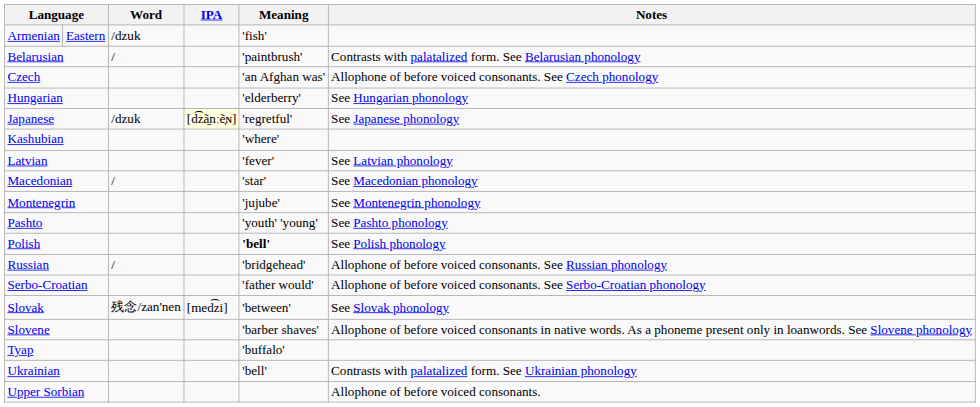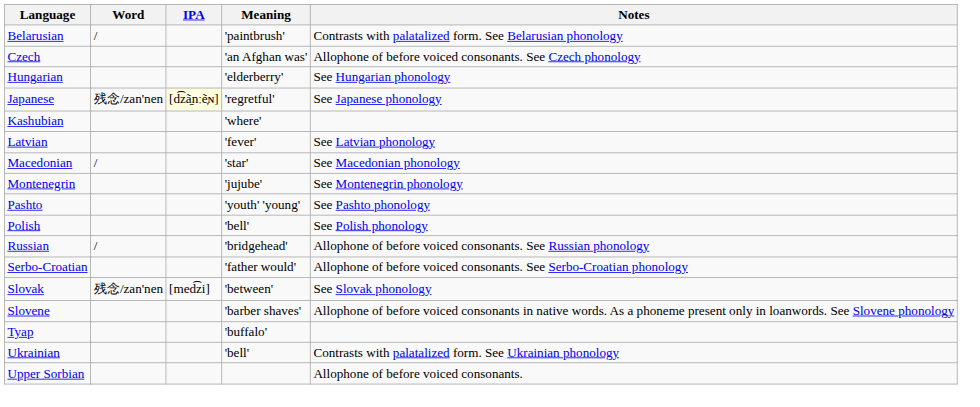 <table class="wikitable">
 <tr>
 <th colspan="2">Language</th>
 <th>Word</th>
 <th><a href='#'>IPA</a></th>
 <th>Meaning</th>
 <th>Notes</th>
-</tr>
-<tr>
-<td><a href='#'>Armenian</a></td>
-<td><a href='#'>Eastern</a></td>
-<td>/dzuk</td>
-<td></td>
-<td>'fish'</td>
-<td></td>
 </tr>
 <tr>
 <td colspan="2"><a href='#'>Belarusian</a></td>
 <td>/</td>
 <td></td>
 <td>'paintbrush'</td>
 <td>Contrasts with <a href='#'>palatalized</a> form. See <a href='#'>Belarusian phonology</a></td>
 </tr>
 <tr>
 <td colspan="2"><a href='#'>Czech</a></td>
 <td></td>
 <td></td>
 <td>'an Afghan was'</td>
 <td>Allophone of  before voiced consonants. See <a href='#'>Czech phonology</a></td>
 </tr>
 <tr>
 <td colspan="2"><a href='#'>Hungarian</a></td>
 <td></td>
 <td></td>
 <td>'elderberry'</td>
 <td>See <a href='#'>Hungarian phonology</a></td>
 </tr>
 <tr>
 <td colspan="2"><a href='#'>Japanese</a></td>
-<td>/dzuk</td>
+<td>残念/zan'nen</td>
 <td style="background: lightyellow;">[d͡zã̠nːẽ̞ɴ]</td>
 <td>'regretful'</td>
 <td>See <a href='#'>Japanese phonology</a></td>
 </tr>
 <tr>
 <td colspan="2"><a href='#'>Kashubian</a></td>
 <td></td>
 <td></td>
 <td>'where'</td>
 <td></td>
 </tr>
 <tr>
 <td colspan="2"><a href='#'>Latvian</a></td>
 <td></td>
 <td></td>
 <td>'fever'</td>
 <td>See <a href='#'>Latvian phonology</a></td>
 </tr>
 <tr>
 <td colspan="2"><a href='#'>Macedonian</a></td>
 <td>/</td>
 <td></td>
 <td>'star'</td>
 <td>See <a href='#'>Macedonian phonology</a></td>
 </tr>
 <tr>
 <td colspan="2"><a href='#'>Montenegrin</a></td>
 <td></td>
 <td></td>
 <td>'jujube'</td>
 <td>See <a href='#'>Montenegrin phonology</a></td>
 </tr>
 <tr>
 <td colspan="2"><a href='#'>Pashto</a></td>
 <td></td>
 <td></td>
 <td>'youth' 'young'</td>
 <td>See <a href='#'>Pashto phonology</a></td>
 </tr>
 <tr>
 <td colspan="2"><a href='#'>Polish</a></td>
 <td></td>
 <td></td>
-<td><strong>'bell'</strong></td>
+<td>'bell'</td>
 <td>See <a href='#'>Polish phonology</a></td>
 </tr>
 <tr>
 <td colspan="2"><a href='#'>Russian</a></td>
 <td>/</td>
 <td></td>
 <td>'bridgehead'</td>
 <td>Allophone of  before voiced consonants. See <a href='#'>Russian phonology</a></td>
 </tr>
 <tr>
 <td colspan="2"><a href='#'>Serbo-Croatian</a></td>
 <td></td>
 <td></td>
 <td>'father would'</td>
 <td>Allophone of  before voiced consonants. See <a href='#'>Serbo-Croatian phonology</a></td>
 </tr>
 <tr>
 <td colspan="2"><a href='#'>Slovak</a></td>
 <td>残念/zan'nen</td>
 <td>[med͡zi]</td>
 <td>'between'</td>
 <td>See <a href='#'>Slovak phonology</a></td>
 </tr>
 <tr>
 <td colspan="2"><a href='#'>Slovene</a></td>
 <td></td>
 <td></td>
 <td>'barber shaves'</td>
 <td>Allophone of  before voiced consonants in native words. As a phoneme present only in loanwords. See <a href='#'>Slovene phonology</a></td>
 </tr>
 <tr>
 <td colspan=2><a href='#'>Tyap</a></td>
 <td></td>
 <td></td>
 <td>'buffalo'</td>
 <td></td>
 </tr>
 <tr>
 <td colspan="2"><a href='#'>Ukrainian</a></td>
 <td> </td>
 <td></td>
 <td>'bell'</td>
 <td>Contrasts with <a href='#'>palatalized</a> form. See <a href='#'>Ukrainian phonology</a></td>
 </tr>
 <tr>
 <td colspan="2"><a href='#'>Upper Sorbian</a></td>
 <td></td>
 <td></td>
 <td></td>
 <td>Allophone of  before voiced consonants.</td>
 </tr>
 </table>
